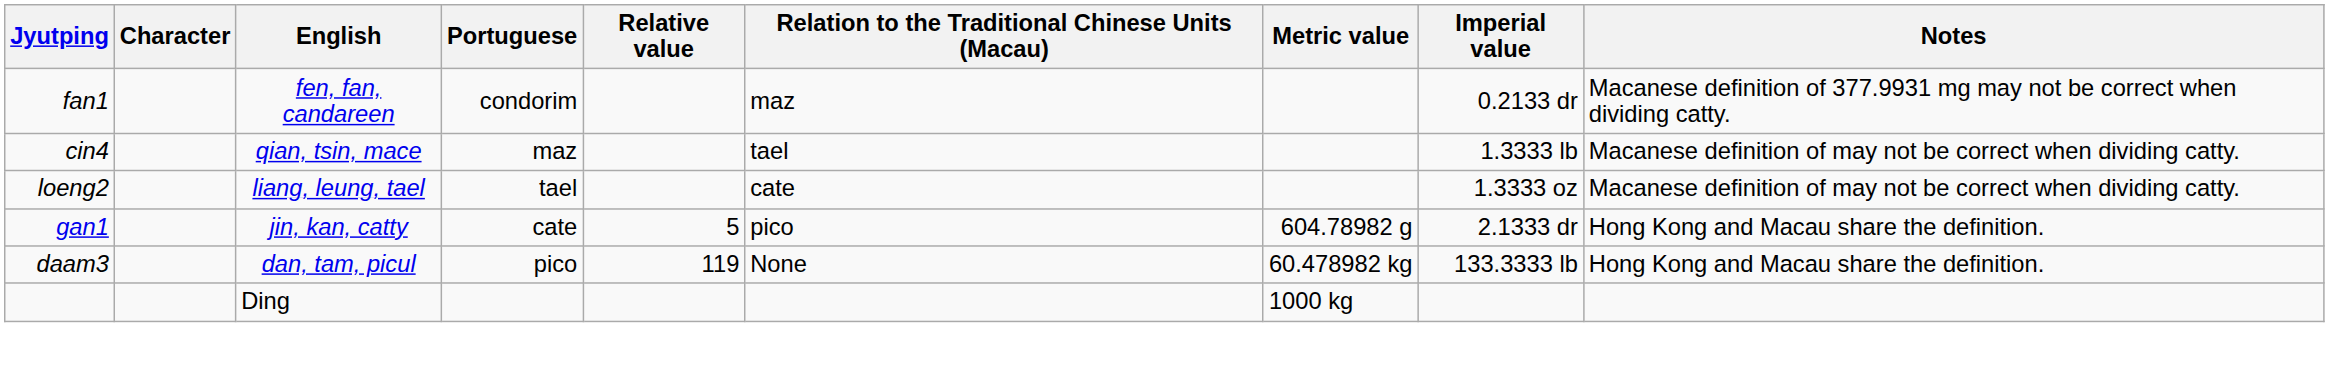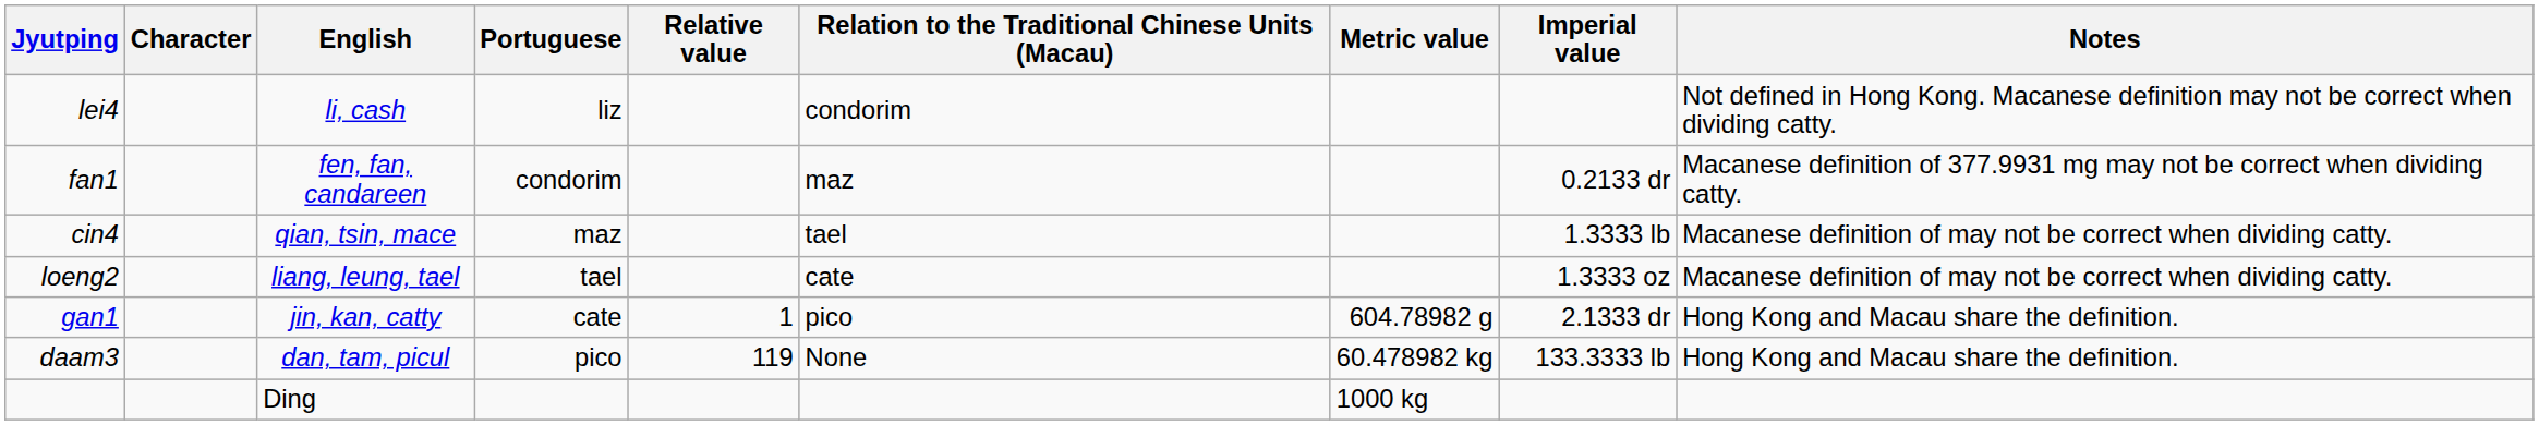 <table class="wikitable">
 <tr>
 <th><a href='#'>Jyutping</a></th>
 <th>Character</th>
 <th>English</th>
 <th>Portuguese</th>
 <th>Relative value</th>
 <th>Relation to the Traditional Chinese Units (Macau)</th>
 <th>Metric value</th>
 <th>Imperial value</th>
 <th>Notes</th>
+</tr>
+<tr>
+<td align="right"><em>lei4</em></td>
+<td align="right"></td>
+<td align="center"><em><a href='#'>li, cash</a></em></td>
+<td align=right>liz</td>
+<td align=right></td>
+<td> condorim</td>
+<td align="right"></td>
+<td align=right></td>
+<td align=left>Not defined in Hong Kong. Macanese definition may not be correct when dividing catty.</td>
 </tr>
 <tr>
 <td align="right"><em>fan1</em></td>
 <td align="right"></td>
 <td align="center"><em><a href='#'>fen, fan, candareen</a></em></td>
 <td align=right>condorim</td>
 <td align=right></td>
 <td> maz</td>
 <td align="right"></td>
 <td align=right>0.2133 dr</td>
 <td align=left>Macanese definition of 377.9931 mg may not be correct when dividing catty.</td>
 </tr>
 <tr>
 <td align="right"><em>cin4</em></td>
 <td align="right"></td>
 <td align="center"><em><a href='#'>qian, tsin, mace</a></em></td>
 <td align=right>maz</td>
 <td align=right></td>
 <td> tael</td>
 <td align="right"></td>
 <td align=right>1.3333 lb</td>
 <td align=left>Macanese definition of  may not be correct when dividing catty.</td>
 </tr>
 <tr>
 <td align="right"><em>loeng2</em></td>
 <td align="right"></td>
 <td align="center"><em><a href='#'>liang, leung, tael</a></em></td>
 <td align=right>tael</td>
 <td align=right></td>
 <td> cate</td>
 <td align="right"></td>
 <td align=right>1.3333 oz</td>
 <td align=left>Macanese definition of  may not be correct when dividing catty.</td>
 </tr>
 <tr>
 <td align="right"><em><a href='#'>gan1</a></em></td>
 <td align="right"></td>
 <td align="center"><em><a href='#'>jin, kan, catty</a></em></td>
 <td align=right>cate</td>
-<td align=right>5</td>
+<td align=right>1</td>
 <td> pico</td>
 <td align="right">604.78982 g</td>
 <td align=right>2.1333 dr</td>
 <td align=left>Hong Kong and Macau share the definition.</td>
 </tr>
 <tr>
 <td align="right"><em>daam3</em></td>
 <td align="right"></td>
 <td align="center"><em><a href='#'>dan, tam, picul</a></em></td>
 <td align=right>pico</td>
 <td align=right>119</td>
 <td>None</td>
 <td align="right">60.478982 kg</td>
 <td align=right>133.3333 lb</td>
 <td align=left>Hong Kong and Macau share the definition.</td>
 </tr>
 <tr>
 <td></td>
 <td></td>
 <td>Ding</td>
 <td></td>
 <td></td>
 <td></td>
 <td>1000 kg</td>
 <td></td>
 <td></td>
 </tr>
 </table>
